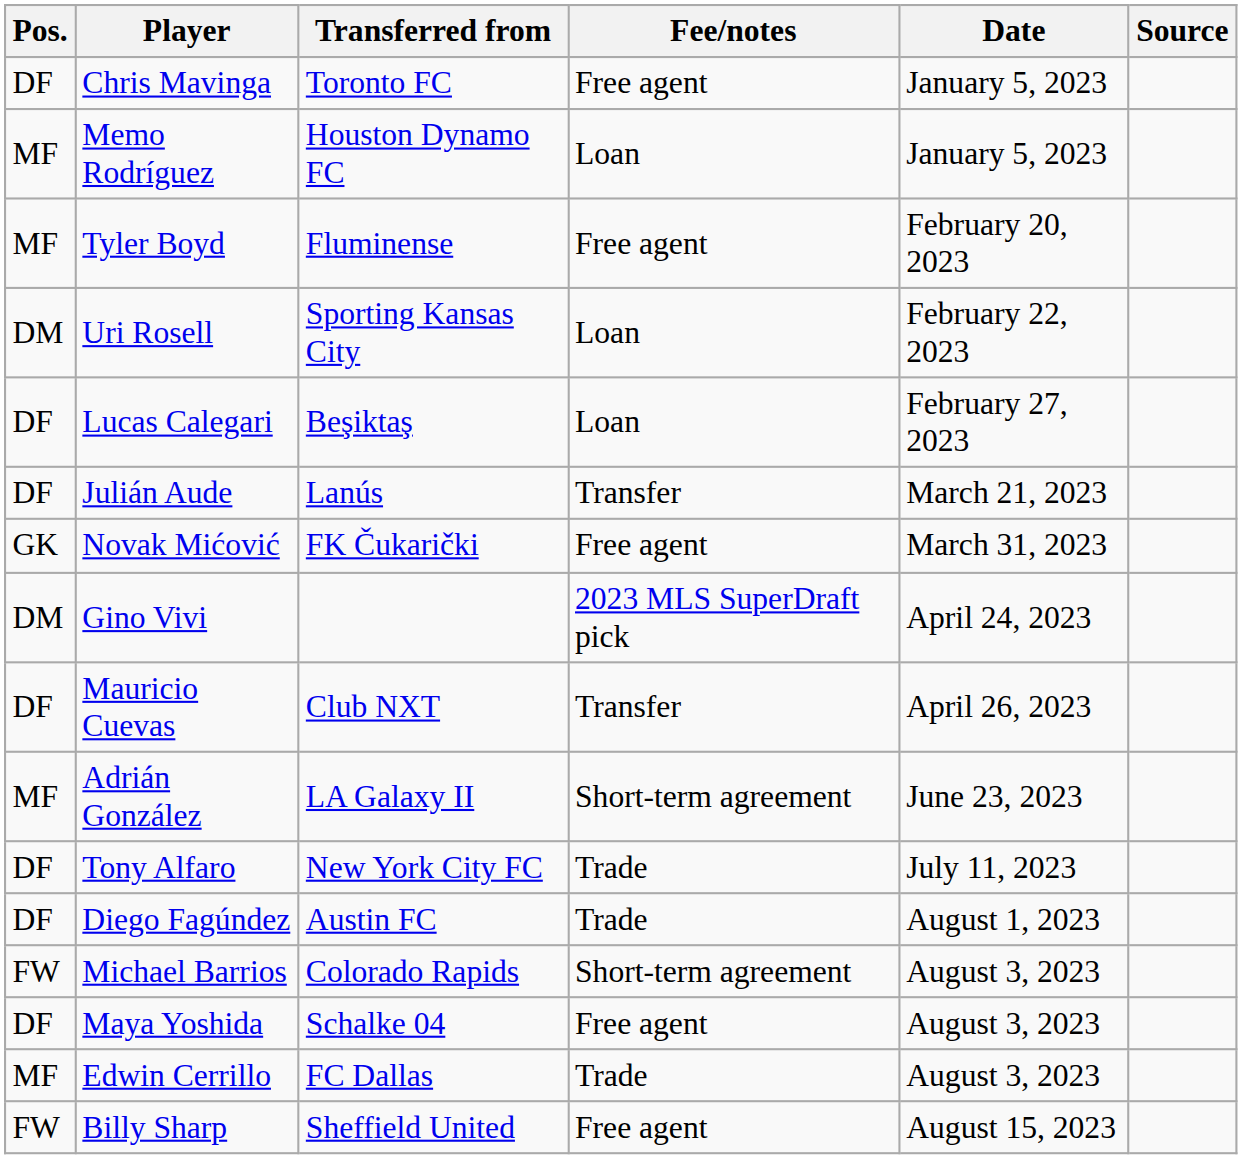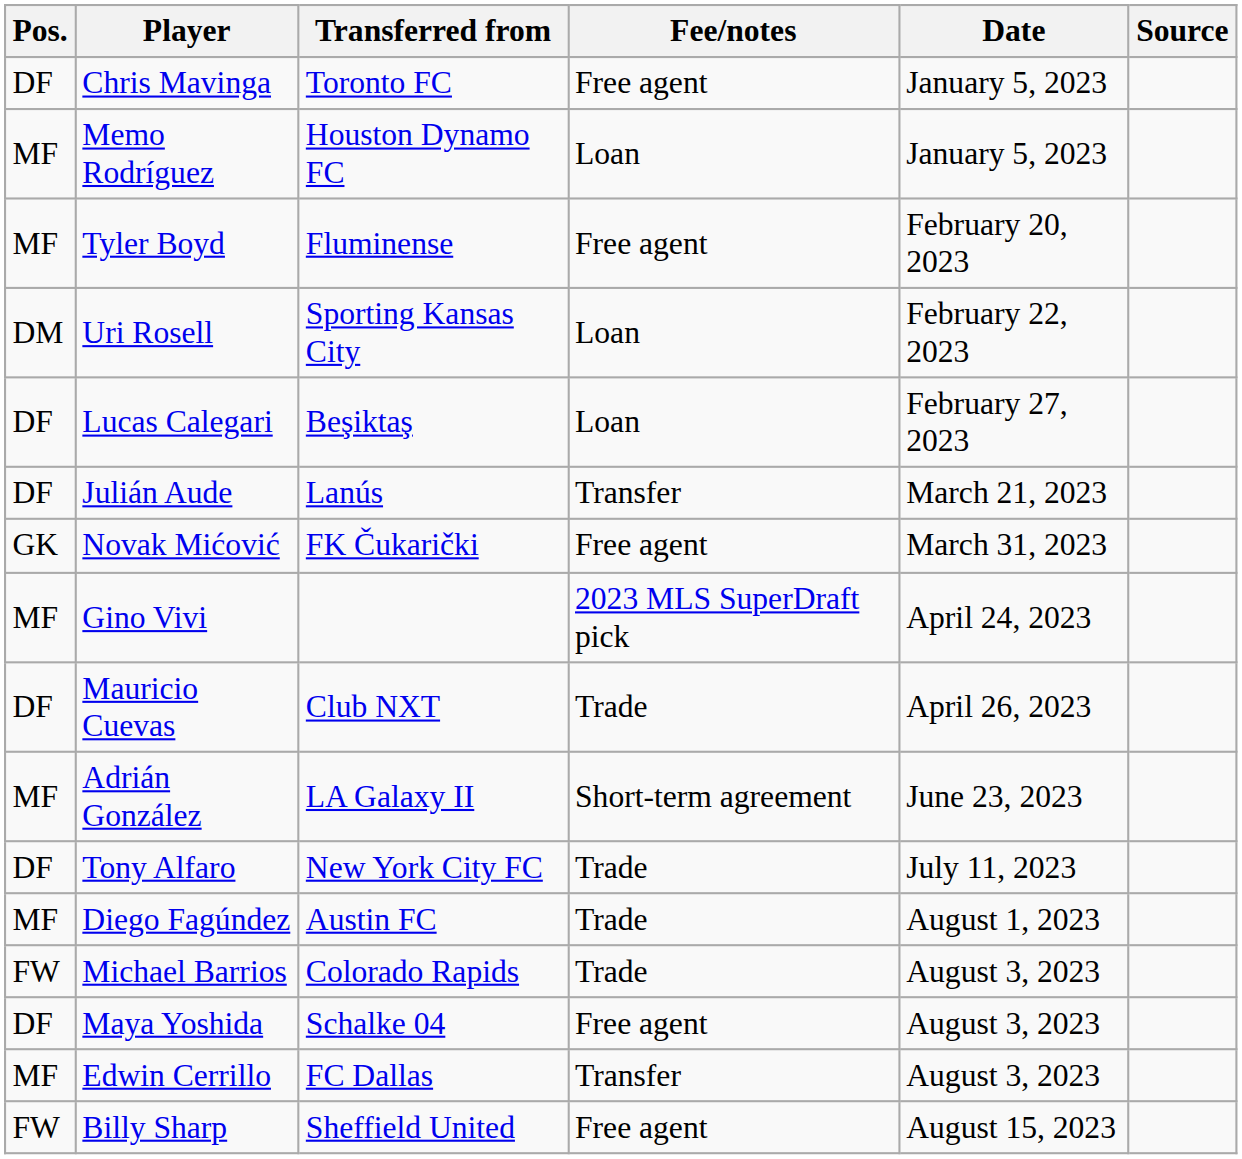 <table class="wikitable sortable" style="width:95%; text-align:center; font-size:95%; text-align:left;">
 <tr>
 <th><strong>Pos.</strong></th>
 <th><strong>Player</strong></th>
 <th><strong>Transferred from</strong></th>
 <th><strong>Fee/notes</strong></th>
 <th><strong>Date</strong></th>
 <th><strong>Source</strong></th>
 </tr>
 <tr>
 <td>DF</td>
 <td> <a href='#'>Chris Mavinga</a></td>
 <td> <a href='#'>Toronto FC</a></td>
 <td>Free agent</td>
 <td>January 5, 2023</td>
 <td align=center></td>
 </tr>
 <tr>
 <td>MF</td>
 <td> <a href='#'>Memo Rodríguez</a></td>
 <td> <a href='#'>Houston Dynamo FC</a></td>
 <td>Loan</td>
 <td>January 5, 2023</td>
 <td align=center></td>
 </tr>
 <tr>
 <td>MF</td>
 <td> <a href='#'>Tyler Boyd</a></td>
 <td> <a href='#'>Fluminense</a></td>
 <td>Free agent</td>
 <td>February 20, 2023</td>
 <td align=center></td>
 </tr>
 <tr>
 <td>DM</td>
 <td> <a href='#'>Uri Rosell</a></td>
 <td> <a href='#'>Sporting Kansas City</a></td>
 <td>Loan</td>
 <td>February 22, 2023</td>
 <td align=center></td>
 </tr>
 <tr>
 <td>DF</td>
 <td> <a href='#'>Lucas Calegari</a></td>
 <td> <a href='#'>Beşiktaş</a></td>
 <td>Loan</td>
 <td>February 27, 2023</td>
 <td align=center></td>
 </tr>
 <tr>
 <td>DF</td>
 <td> <a href='#'>Julián Aude</a></td>
 <td> <a href='#'>Lanús</a></td>
 <td>Transfer</td>
 <td>March 21, 2023</td>
 <td align=center></td>
 </tr>
 <tr>
 <td>GK</td>
 <td> <a href='#'>Novak Mićović</a></td>
 <td> <a href='#'>FK Čukarički</a></td>
 <td>Free agent</td>
 <td>March 31, 2023</td>
 <td align=center></td>
 </tr>
 <tr>
-<td>DM</td>
+<td>MF</td>
 <td> <a href='#'>Gino Vivi</a></td>
 <td></td>
 <td><a href='#'>2023 MLS SuperDraft</a> pick</td>
 <td>April 24, 2023</td>
 <td align=center></td>
 </tr>
 <tr>
 <td>DF</td>
 <td> <a href='#'>Mauricio Cuevas</a></td>
 <td> <a href='#'>Club NXT</a></td>
-<td>Transfer</td>
+<td>Trade</td>
 <td>April 26, 2023</td>
 <td align=center></td>
 </tr>
 <tr>
 <td>MF</td>
 <td> <a href='#'>Adrián González</a></td>
 <td> <a href='#'>LA Galaxy II</a></td>
 <td>Short-term agreement</td>
 <td>June 23, 2023</td>
 <td align=center></td>
 </tr>
 <tr>
 <td>DF</td>
 <td> <a href='#'>Tony Alfaro</a></td>
 <td> <a href='#'>New York City FC</a></td>
 <td>Trade</td>
 <td>July 11, 2023</td>
 <td align=center></td>
 </tr>
 <tr>
-<td>DF</td>
+<td>MF</td>
 <td> <a href='#'>Diego Fagúndez</a></td>
 <td> <a href='#'>Austin FC</a></td>
 <td>Trade</td>
 <td>August 1, 2023</td>
 <td align=center></td>
 </tr>
 <tr>
 <td>FW</td>
 <td> <a href='#'>Michael Barrios</a></td>
 <td> <a href='#'>Colorado Rapids</a></td>
-<td>Short-term agreement</td>
+<td>Trade</td>
 <td>August 3, 2023</td>
 <td align=center></td>
 </tr>
 <tr>
 <td>DF</td>
 <td> <a href='#'>Maya Yoshida</a></td>
 <td> <a href='#'>Schalke 04</a></td>
 <td>Free agent</td>
 <td>August 3, 2023</td>
 <td align=center></td>
 </tr>
 <tr>
 <td>MF</td>
 <td> <a href='#'>Edwin Cerrillo</a></td>
 <td> <a href='#'>FC Dallas</a></td>
-<td>Trade</td>
+<td>Transfer</td>
 <td>August 3, 2023</td>
 <td align=center></td>
 </tr>
 <tr>
 <td>FW</td>
 <td> <a href='#'>Billy Sharp</a></td>
 <td> <a href='#'>Sheffield United</a></td>
 <td>Free agent</td>
 <td>August 15, 2023</td>
 <td align=center></td>
 </tr>
 </table>
